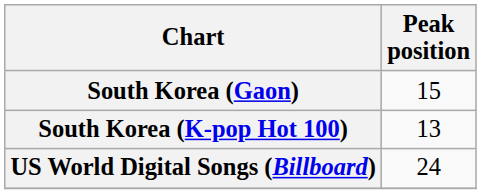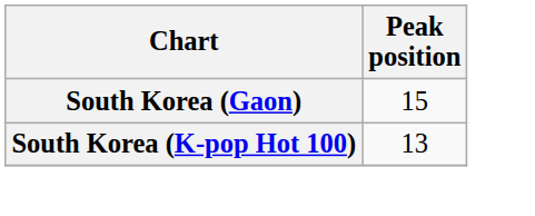 <table class="wikitable plainrowheaders">
 <tr>
 <th>Chart</th>
 <th>Peak<br>position</th>
 </tr>
 <tr>
 <th scope="row">South Korea (<a href='#'>Gaon</a>)</th>
 <td align="center">15</td>
 </tr>
 <tr>
 <th scope="row">South Korea (<a href='#'>K-pop Hot 100</a>)</th>
 <td align="center">13</td>
 </tr>
 <tr>
-<th scope="row">US World Digital Songs (<em><a href='#'>Billboard</a></em>)</th>
-<td align="center">24</td>
-</tr>
-<tr>
 </tr>
 </table>
